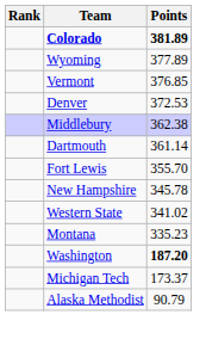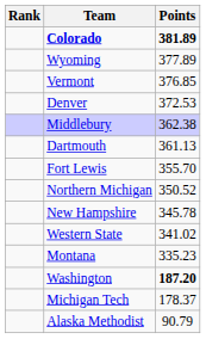 <table class="wikitable sortable" style="text-align:center">
 <tr>
 <th>Rank</th>
 <th>Team</th>
 <th>Points</th>
 </tr>
 <tr>
 <td></td>
 <td align=left><strong><a href='#'>Colorado</a></strong></td>
 <td><strong>381.89</strong></td>
 </tr>
 <tr>
 <td></td>
 <td align=left><a href='#'>Wyoming</a></td>
 <td>377.89</td>
 </tr>
 <tr>
 <td></td>
 <td align=left><a href='#'>Vermont</a></td>
 <td>376.85</td>
 </tr>
 <tr>
 <td></td>
 <td align=left><a href='#'>Denver</a></td>
 <td>372.53</td>
 </tr>
 <tr style="background:#ccccff">
 <td></td>
 <td align=left><a href='#'>Middlebury</a></td>
 <td>362.38</td>
 </tr>
 <tr>
 <td></td>
 <td align=left><a href='#'>Dartmouth</a></td>
-<td>361.14</td>
+<td>361.13</td>
 </tr>
 <tr>
 <td></td>
 <td align=left><a href='#'>Fort Lewis</a></td>
 <td>355.70</td>
+</tr>
+<tr>
+<td></td>
+<td align=left><a href='#'>Northern Michigan</a></td>
+<td>350.52</td>
 </tr>
 <tr>
 <td></td>
 <td align=left><a href='#'>New Hampshire</a></td>
 <td>345.78</td>
 </tr>
 <tr>
 <td></td>
 <td align=left><a href='#'>Western State</a></td>
 <td>341.02</td>
 </tr>
 <tr>
 <td></td>
 <td align=left><a href='#'>Montana</a></td>
 <td>335.23</td>
 </tr>
 <tr>
 <td></td>
 <td align=left><a href='#'>Washington</a></td>
 <td><strong>187.20</strong></td>
 </tr>
 <tr>
 <td></td>
 <td align=left><a href='#'>Michigan Tech</a></td>
-<td>173.37</td>
+<td>178.37</td>
 </tr>
 <tr>
 <td></td>
 <td align=left><a href='#'>Alaska Methodist</a></td>
 <td>90.79</td>
 </tr>
 </table>
